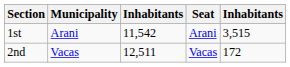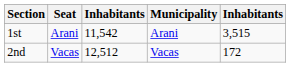 <table class="wikitable" border="1" style="width:35%;">
 <tr bgcolor=silver>
 <th>Section</th>
+<th>Seat</th>
+<th>Inhabitants </th>
 <th>Municipality</th>
-<th>Inhabitants </th>
-<th>Seat</th>
 <th>Inhabitants </th>
 </tr>
 <tr>
 <td>1st</td>
 <td><a href='#'>Arani</a></td>
 <td>11,542</td>
 <td><a href='#'>Arani</a></td>
 <td>3,515</td>
 </tr>
 <tr>
 <td>2nd</td>
 <td><a href='#'>Vacas</a></td>
-<td>12,511</td>
+<td>12,512</td>
 <td><a href='#'>Vacas</a></td>
 <td>172</td>
 </tr>
 </table>
